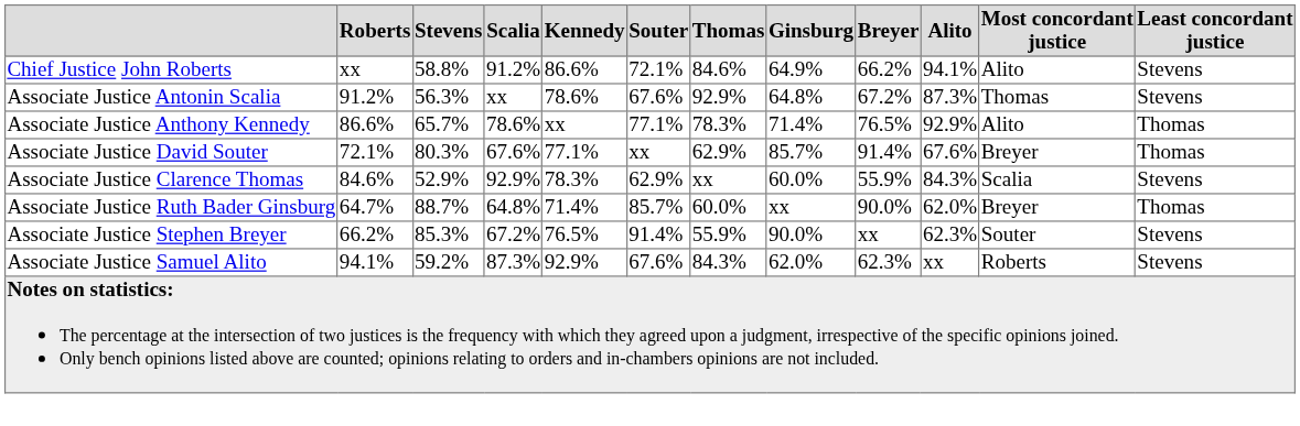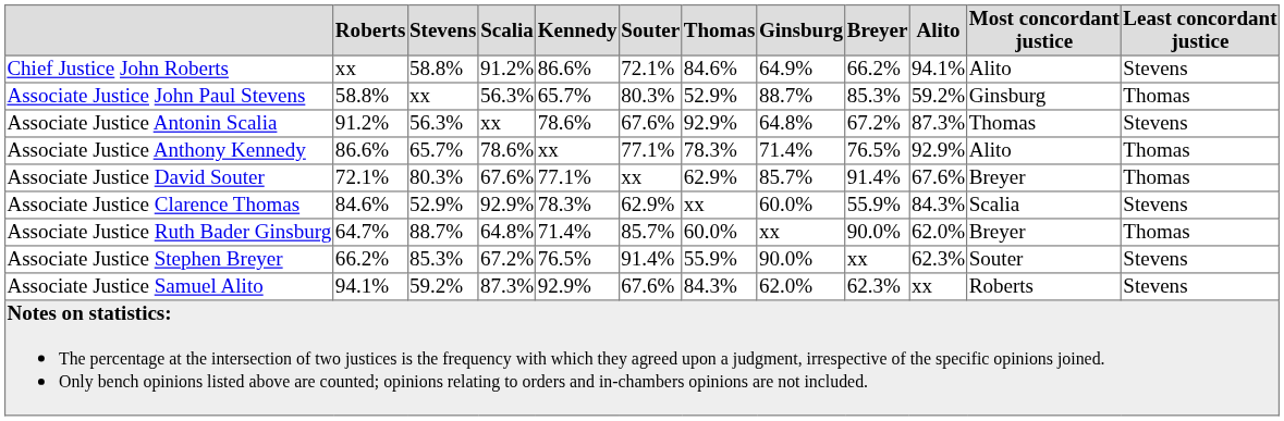 <table border=1 cellpadding=1 style="border-collapse: collapse">
 <tr bgcolor=#DDDDDD>
 <th bgcolor=#DDDDDD></th>
 <th>Roberts</th>
 <th>Stevens</th>
 <th>Scalia</th>
 <th>Kennedy</th>
 <th>Souter</th>
 <th>Thomas</th>
 <th>Ginsburg</th>
 <th>Breyer</th>
 <th>Alito</th>
 <th>Most concordant<br>justice</th>
 <th>Least concordant<br>justice</th>
 </tr>
 <tr>
 <td><a href='#'>Chief Justice</a> <a href='#'>John Roberts</a></td>
 <td>xx</td>
 <td>58.8%</td>
 <td>91.2%</td>
 <td>86.6%</td>
 <td>72.1%</td>
 <td>84.6%</td>
 <td>64.9%</td>
 <td>66.2%</td>
 <td>94.1%</td>
 <td>Alito</td>
 <td>Stevens</td>
+</tr>
+<tr>
+<td><a href='#'>Associate Justice</a> <a href='#'>John Paul Stevens</a></td>
+<td>58.8%</td>
+<td>xx</td>
+<td>56.3%</td>
+<td>65.7%</td>
+<td>80.3%</td>
+<td>52.9%</td>
+<td>88.7%</td>
+<td>85.3%</td>
+<td>59.2%</td>
+<td>Ginsburg</td>
+<td>Thomas</td>
 </tr>
 <tr>
 <td>Associate Justice <a href='#'>Antonin Scalia</a></td>
 <td>91.2%</td>
 <td>56.3%</td>
 <td>xx</td>
 <td>78.6%</td>
 <td>67.6%</td>
 <td>92.9%</td>
 <td>64.8%</td>
 <td>67.2%</td>
 <td>87.3%</td>
 <td>Thomas</td>
 <td>Stevens</td>
 </tr>
 <tr>
 <td>Associate Justice <a href='#'>Anthony Kennedy</a></td>
 <td>86.6%</td>
 <td>65.7%</td>
 <td>78.6%</td>
 <td>xx</td>
 <td>77.1%</td>
 <td>78.3%</td>
 <td>71.4%</td>
 <td>76.5%</td>
 <td>92.9%</td>
 <td>Alito</td>
 <td>Thomas</td>
 </tr>
 <tr>
 <td>Associate Justice <a href='#'>David Souter</a></td>
 <td>72.1%</td>
 <td>80.3%</td>
 <td>67.6%</td>
 <td>77.1%</td>
 <td>xx</td>
 <td>62.9%</td>
 <td>85.7%</td>
 <td>91.4%</td>
 <td>67.6%</td>
 <td>Breyer</td>
 <td>Thomas</td>
 </tr>
 <tr>
 <td>Associate Justice <a href='#'>Clarence Thomas</a></td>
 <td>84.6%</td>
 <td>52.9%</td>
 <td>92.9%</td>
 <td>78.3%</td>
 <td>62.9%</td>
 <td>xx</td>
 <td>60.0%</td>
 <td>55.9%</td>
 <td>84.3%</td>
 <td>Scalia</td>
 <td>Stevens</td>
 </tr>
 <tr>
 <td style=white-space:nowrap>Associate Justice <a href='#'>Ruth Bader Ginsburg</a></td>
 <td>64.7%</td>
 <td>88.7%</td>
 <td>64.8%</td>
 <td>71.4%</td>
 <td>85.7%</td>
 <td>60.0%</td>
 <td>xx</td>
 <td>90.0%</td>
 <td>62.0%</td>
 <td>Breyer</td>
 <td>Thomas</td>
 </tr>
 <tr>
 <td>Associate Justice <a href='#'>Stephen Breyer</a></td>
 <td>66.2%</td>
 <td>85.3%</td>
 <td>67.2%</td>
 <td>76.5%</td>
 <td>91.4%</td>
 <td>55.9%</td>
 <td>90.0%</td>
 <td>xx</td>
 <td>62.3%</td>
 <td>Souter</td>
 <td>Stevens</td>
 </tr>
 <tr>
 <td>Associate Justice <a href='#'>Samuel Alito</a></td>
 <td>94.1%</td>
 <td>59.2%</td>
 <td>87.3%</td>
 <td>92.9%</td>
 <td>67.6%</td>
 <td>84.3%</td>
 <td>62.0%</td>
 <td>62.3%</td>
 <td>xx</td>
 <td>Roberts</td>
 <td>Stevens</td>
 </tr>
 <tr>
 <td colspan=12 bgcolor=#EEEEEE><strong>Notes on statistics:</strong><br><ul><li><small>The percentage at the intersection of two justices is the frequency with which they agreed upon a judgment, irrespective of the specific opinions joined.</small></li><li><small>Only bench opinions listed above are counted; opinions relating to orders and in-chambers opinions are not included.</small></li></ul></td>
 </tr>
 </table>
